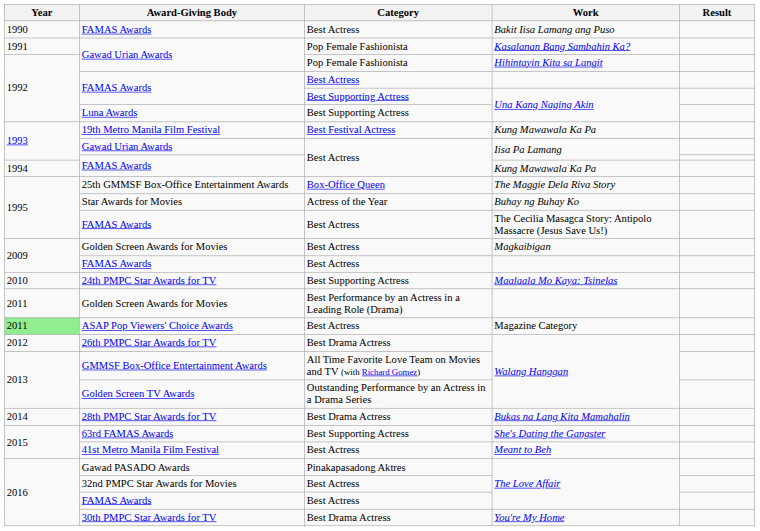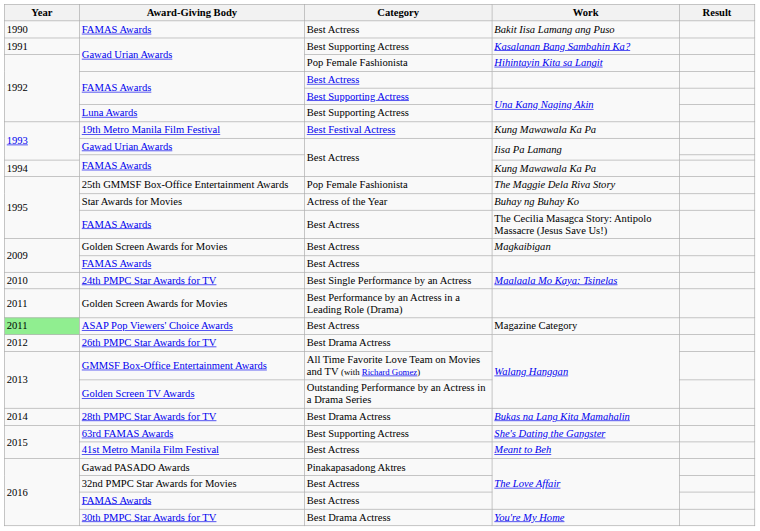 <table | width="90%" class="wikitable sortable">
 <tr>
 <th style="width:10%;">Year</th>
 <th style="width:30%;">Award-Giving Body</th>
 <th style="width:25%;">Category</th>
 <th style="width:25%;">Work</th>
 <th style="width:10%;">Result</th>
 </tr>
 <tr>
 <td>1990</td>
 <td><a href='#'>FAMAS Awards</a></td>
 <td>Best Actress</td>
 <td><em>Bakit Iisa Lamang ang Puso</em></td>
 <td></td>
 </tr>
 <tr>
 <td>1991</td>
 <td rowspan="2"><a href='#'>Gawad Urian Awards</a></td>
-<td>Pop Female Fashionista</td>
+<td>Best Supporting Actress</td>
 <td><em><a href='#'>Kasalanan Bang Sambahin Ka?</a></em></td>
 <td></td>
 </tr>
 <tr>
 <td rowspan="4">1992</td>
 <td>Pop Female Fashionista</td>
 <td rowspan"2"><em><a href='#'>Hihintayin Kita sa Langit</a></em></td>
 <td></td>
 </tr>
 <tr>
 <td style="text-align:left;" rowspan=2><a href='#'>FAMAS Awards</a></td>
 <td style="text-align:left;"><a href='#'>Best Actress</a></td>
 <td></td>
 <td></td>
 </tr>
 <tr>
 <td style="text-align:left;"><a href='#'>Best Supporting Actress</a></td>
 <td rowspan=2><em><a href='#'>Una Kang Naging Akin</a></em></td>
 <td></td>
 </tr>
 <tr>
 <td style="text-align:left;"><a href='#'>Luna Awards</a></td>
 <td style="text-align:left;">Best Supporting Actress</td>
 <td></td>
 </tr>
 <tr>
 <td rowspan="3"><a href='#'>1993</a></td>
 <td style="text-align:left;"><a href='#'>19th Metro Manila Film Festival</a></td>
 <td style="text-align:left;"><a href='#'>Best Festival Actress</a></td>
 <td><em>Kung Mawawala Ka Pa</em></td>
 <td></td>
 </tr>
 <tr>
 <td><a href='#'>Gawad Urian Awards</a></td>
 <td rowspan="3">Best Actress</td>
 <td rowspan="2"><em>Iisa Pa Lamang</em></td>
 <td></td>
 </tr>
 <tr>
 <td rowspan="2"><a href='#'>FAMAS Awards</a></td>
 <td></td>
 </tr>
 <tr>
 <td>1994</td>
 <td><em>Kung Mawawala Ka Pa</em></td>
 <td></td>
 </tr>
 <tr>
 <td rowspan="3">1995</td>
 <td>25th GMMSF Box-Office Entertainment Awards</td>
-<td><a href='#'>Box-Office Queen</a></td>
+<td>Pop Female Fashionista</td>
 <td><em>The Maggie Dela Riva Story</em></td>
 <td></td>
 </tr>
 <tr>
 <td>Star Awards for Movies</td>
 <td>Actress of the Year</td>
 <td><em>Buhay ng Buhay Ko</em></td>
 <td></td>
 </tr>
 <tr>
 <td><a href='#'>FAMAS Awards</a></td>
 <td>Best Actress</td>
 <td>The Cecilia Masagca Story: Antipolo Massacre (Jesus Save Us!)</td>
 <td></td>
 </tr>
 <tr>
 <td rowspan="2">2009</td>
 <td>Golden Screen Awards for Movies</td>
 <td>Best Actress</td>
 <td rowspan"2"><em>Magkaibigan</em></td>
 <td></td>
 </tr>
 <tr>
 <td><a href='#'>FAMAS Awards</a></td>
 <td>Best Actress</td>
 <td></td>
 <td></td>
 </tr>
 <tr>
 <td>2010</td>
 <td><a href='#'>24th PMPC Star Awards for TV</a></td>
-<td>Best Supporting Actress</td>
+<td>Best Single Performance by an Actress</td>
 <td><em><a href='#'>Maalaala Mo Kaya: Tsinelas</a></em></td>
 <td></td>
 </tr>
 <tr>
 <td>2011</td>
 <td>Golden Screen Awards for Movies</td>
 <td>Best Performance by an Actress in a Leading Role (Drama)</td>
 <td></td>
 <td></td>
 </tr>
 <tr>
 <td style="background: lightgreen;">2011</td>
 <td><a href='#'>ASAP Pop Viewers' Choice Awards</a></td>
 <td>Best Actress</td>
 <td>Magazine Category</td>
 <td></td>
 </tr>
 <tr>
 <td>2012</td>
 <td><a href='#'>26th PMPC Star Awards for TV</a></td>
 <td>Best Drama Actress</td>
 <td rowspan=3><em><a href='#'>Walang Hanggan</a></em></td>
 <td></td>
 </tr>
 <tr>
 <td rowspan="2">2013</td>
 <td style="text-align:left;"><a href='#'>GMMSF Box-Office Entertainment Awards</a></td>
 <td style="text-align:left;">All Time Favorite Love Team on Movies and TV <small>(with <a href='#'>Richard Gomez</a>)</small></td>
 <td></td>
 </tr>
 <tr>
 <td><a href='#'>Golden Screen TV Awards</a></td>
 <td>Outstanding Performance by an Actress in a Drama Series</td>
 <td></td>
 </tr>
 <tr>
 <td>2014</td>
 <td style="text-align:left;"><a href='#'>28th PMPC Star Awards for TV</a></td>
 <td style="text-align:left;">Best Drama Actress</td>
 <td><em><a href='#'>Bukas na Lang Kita Mamahalin</a></em></td>
 <td></td>
 </tr>
 <tr>
 <td rowspan="2">2015</td>
 <td><a href='#'>63rd FAMAS Awards</a></td>
 <td>Best Supporting Actress</td>
 <td><em><a href='#'>She's Dating the Gangster</a></em></td>
 <td></td>
 </tr>
 <tr>
 <td><a href='#'>41st Metro Manila Film Festival</a></td>
 <td>Best Actress</td>
 <td><em><a href='#'>Meant to Beh</a></em></td>
 <td></td>
 </tr>
 <tr>
 <td rowspan="4">2016</td>
 <td>Gawad PASADO Awards</td>
 <td>Pinakapasadong Aktres</td>
 <td rowspan="3"><em><a href='#'>The Love Affair</a></em></td>
 <td></td>
 </tr>
 <tr>
 <td>32nd PMPC Star Awards for Movies</td>
 <td>Best Actress</td>
 <td></td>
 </tr>
 <tr>
 <td><a href='#'>FAMAS Awards</a></td>
 <td>Best Actress</td>
 <td></td>
 </tr>
 <tr>
 <td><a href='#'>30th PMPC Star Awards for TV</a></td>
 <td>Best Drama Actress</td>
 <td><em><a href='#'>You're My Home</a></em></td>
 <td></td>
 </tr>
 </table>
